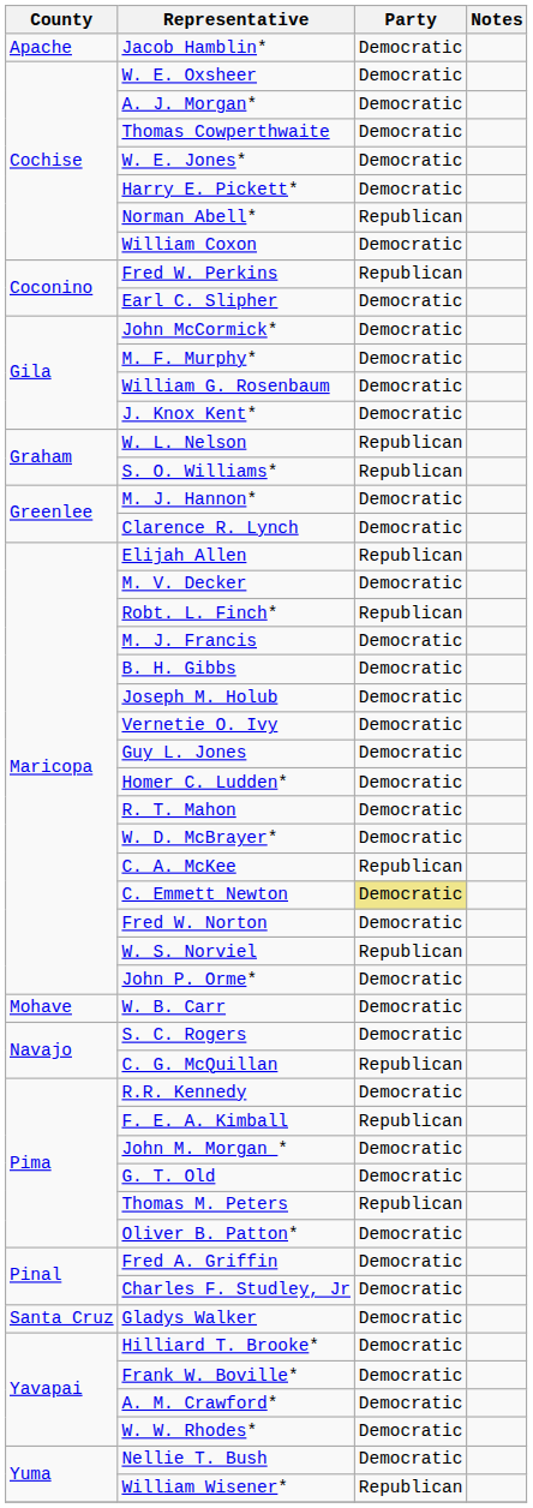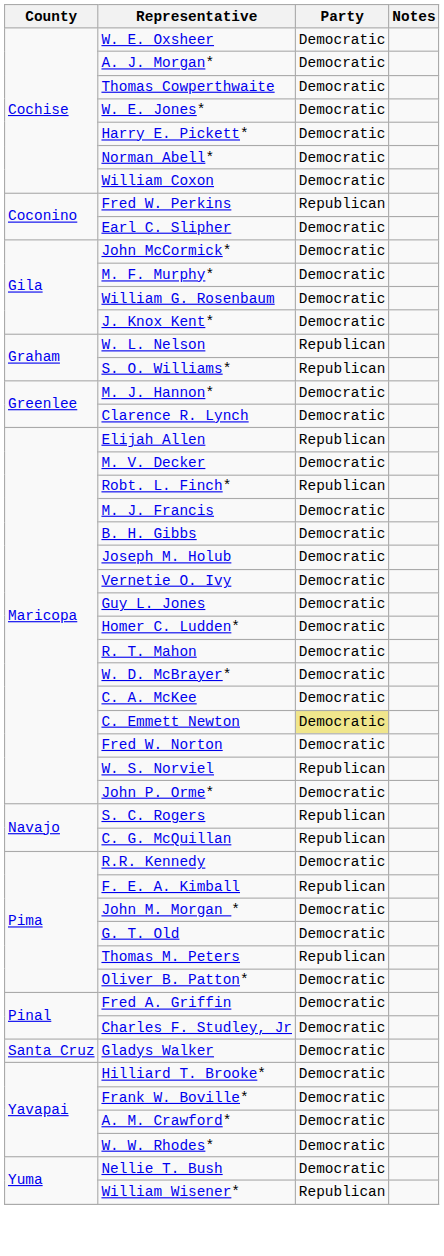 <table class=wikitable>
 <tr>
 <th>County</th>
 <th>Representative</th>
 <th>Party</th>
 <th>Notes</th>
-</tr>
-<tr>
-<td><a href='#'>Apache</a></td>
-<td><a href='#'>Jacob Hamblin</a>*</td>
-<td>Democratic</td>
-<td></td>
 </tr>
 <tr>
 <td rowspan="7"><a href='#'>Cochise</a></td>
 <td><a href='#'>W. E. Oxsheer</a></td>
 <td>Democratic</td>
 <td></td>
 </tr>
 <tr>
 <td><a href='#'>A. J. Morgan</a>*</td>
 <td>Democratic</td>
 <td></td>
 </tr>
 <tr>
 <td><a href='#'>Thomas Cowperthwaite</a></td>
 <td>Democratic</td>
 <td></td>
 </tr>
 <tr>
 <td><a href='#'>W. E. Jones</a>*</td>
 <td>Democratic</td>
 <td></td>
 </tr>
 <tr>
 <td><a href='#'>Harry E. Pickett</a>*</td>
 <td>Democratic</td>
 <td></td>
 </tr>
 <tr>
 <td><a href='#'>Norman Abell</a>*</td>
-<td>Republican</td>
+<td>Democratic</td>
 <td></td>
 </tr>
 <tr>
 <td><a href='#'>William Coxon</a></td>
 <td>Democratic</td>
 <td></td>
 </tr>
 <tr>
 <td rowspan="2"><a href='#'>Coconino</a></td>
 <td><a href='#'>Fred W. Perkins</a></td>
 <td>Republican</td>
 <td></td>
 </tr>
 <tr>
 <td><a href='#'>Earl C. Slipher</a></td>
 <td>Democratic</td>
 <td></td>
 </tr>
 <tr>
 <td rowspan="4"><a href='#'>Gila</a></td>
 <td><a href='#'>John McCormick</a>*</td>
 <td>Democratic</td>
 <td></td>
 </tr>
 <tr>
 <td><a href='#'>M. F. Murphy</a>*</td>
 <td>Democratic</td>
 <td></td>
 </tr>
 <tr>
 <td><a href='#'>William G. Rosenbaum</a></td>
 <td>Democratic</td>
 <td></td>
 </tr>
 <tr>
 <td><a href='#'>J. Knox Kent</a>*</td>
 <td>Democratic</td>
 <td></td>
 </tr>
 <tr>
 <td rowspan="2"><a href='#'>Graham</a></td>
 <td><a href='#'>W. L. Nelson</a></td>
 <td>Republican</td>
 <td></td>
 </tr>
 <tr>
 <td><a href='#'>S. O. Williams</a>*</td>
 <td>Republican</td>
 <td></td>
 </tr>
 <tr>
 <td rowspan="2"><a href='#'>Greenlee</a></td>
 <td><a href='#'>M. J. Hannon</a>*</td>
 <td>Democratic</td>
 <td></td>
 </tr>
 <tr>
 <td><a href='#'>Clarence R. Lynch</a></td>
 <td>Democratic</td>
 <td></td>
 </tr>
 <tr>
 <td rowspan="16"><a href='#'>Maricopa</a></td>
 <td><a href='#'>Elijah Allen</a></td>
 <td>Republican</td>
 <td></td>
 </tr>
 <tr>
 <td><a href='#'>M. V. Decker</a></td>
 <td>Democratic</td>
 <td></td>
 </tr>
 <tr>
 <td><a href='#'>Robt. L. Finch</a>*</td>
 <td>Republican</td>
 <td></td>
 </tr>
 <tr>
 <td><a href='#'>M. J. Francis</a></td>
 <td>Democratic</td>
 <td></td>
 </tr>
 <tr>
 <td><a href='#'>B. H. Gibbs</a></td>
 <td>Democratic</td>
 <td></td>
 </tr>
 <tr>
 <td><a href='#'>Joseph M. Holub</a></td>
 <td>Democratic</td>
 <td></td>
 </tr>
 <tr>
 <td><a href='#'>Vernetie O. Ivy</a></td>
 <td>Democratic</td>
 <td></td>
 </tr>
 <tr>
 <td><a href='#'>Guy L. Jones</a></td>
 <td>Democratic</td>
 <td></td>
 </tr>
 <tr>
 <td><a href='#'>Homer C. Ludden</a>*</td>
 <td>Democratic</td>
 <td></td>
 </tr>
 <tr>
 <td><a href='#'>R. T. Mahon</a></td>
 <td>Democratic</td>
 <td></td>
 </tr>
 <tr>
 <td><a href='#'>W. D. McBrayer</a>*</td>
 <td>Democratic</td>
 <td></td>
 </tr>
 <tr>
 <td><a href='#'>C. A. McKee</a></td>
-<td>Republican</td>
+<td>Democratic</td>
 <td></td>
 </tr>
 <tr>
 <td><a href='#'>C. Emmett Newton</a></td>
 <td style="background: khaki;">Democratic</td>
 <td></td>
 </tr>
 <tr>
 <td><a href='#'>Fred W. Norton</a></td>
 <td>Democratic</td>
 <td></td>
 </tr>
 <tr>
 <td><a href='#'>W. S. Norviel</a></td>
 <td>Republican</td>
 <td></td>
 </tr>
 <tr>
 <td><a href='#'>John P. Orme</a>*</td>
 <td>Democratic</td>
 <td></td>
 </tr>
 <tr>
-<td><a href='#'>Mohave</a></td>
-<td><a href='#'>W. B. Carr</a></td>
-<td>Democratic</td>
-<td></td>
-</tr>
-<tr>
 <td rowspan="2"><a href='#'>Navajo</a></td>
 <td><a href='#'>S. C. Rogers</a></td>
-<td>Democratic</td>
+<td>Republican</td>
 <td></td>
 </tr>
 <tr>
 <td><a href='#'>C. G. McQuillan</a></td>
 <td>Republican</td>
 <td></td>
 </tr>
 <tr>
 <td rowspan="6"><a href='#'>Pima</a></td>
 <td><a href='#'>R.R. Kennedy</a></td>
 <td>Democratic</td>
 <td></td>
 </tr>
 <tr>
 <td><a href='#'>F. E. A. Kimball</a></td>
 <td>Republican</td>
 <td></td>
 </tr>
 <tr>
 <td><a href='#'>John M. Morgan </a>*</td>
 <td>Democratic</td>
 <td></td>
 </tr>
 <tr>
 <td><a href='#'>G. T. Old</a></td>
 <td>Democratic</td>
 <td></td>
 </tr>
 <tr>
 <td><a href='#'>Thomas M. Peters</a></td>
 <td>Republican</td>
 <td></td>
 </tr>
 <tr>
 <td><a href='#'>Oliver B. Patton</a>*</td>
 <td>Democratic</td>
 <td></td>
 </tr>
 <tr>
 <td rowspan="2"><a href='#'>Pinal</a></td>
 <td><a href='#'>Fred A. Griffin</a></td>
 <td>Democratic</td>
 <td></td>
 </tr>
 <tr>
 <td><a href='#'>Charles F. Studley, Jr</a></td>
 <td>Democratic</td>
 <td></td>
 </tr>
 <tr>
 <td><a href='#'>Santa Cruz</a></td>
 <td><a href='#'>Gladys Walker</a></td>
 <td>Democratic</td>
 <td></td>
 </tr>
 <tr>
 <td rowspan="4"><a href='#'>Yavapai</a></td>
 <td><a href='#'>Hilliard T. Brooke</a>*</td>
 <td>Democratic</td>
 <td></td>
 </tr>
 <tr>
 <td><a href='#'>Frank W. Boville</a>*</td>
 <td>Democratic</td>
 <td></td>
 </tr>
 <tr>
 <td><a href='#'>A. M. Crawford</a>*</td>
 <td>Democratic</td>
 <td></td>
 </tr>
 <tr>
 <td><a href='#'>W. W. Rhodes</a>*</td>
 <td>Democratic</td>
 <td></td>
 </tr>
 <tr>
 <td rowspan="2"><a href='#'>Yuma</a></td>
 <td><a href='#'>Nellie T. Bush</a></td>
 <td>Democratic</td>
 <td></td>
 </tr>
 <tr>
 <td><a href='#'>William Wisener</a>*</td>
 <td>Republican</td>
 <td></td>
 </tr>
 <tr>
 </tr>
 </table>
